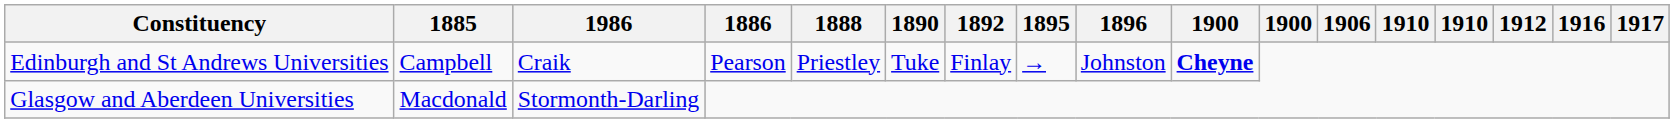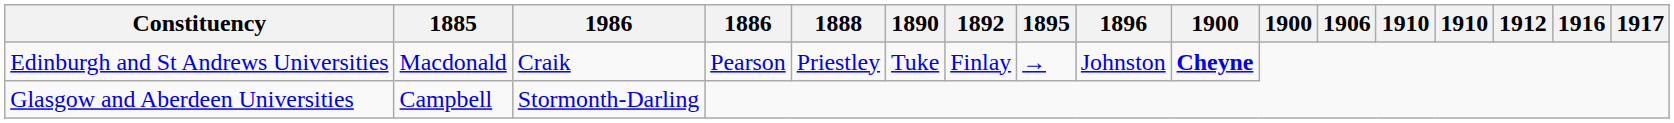 <table class=wikitable sortable>
 <tr>
 <th>Constituency</th>
 <th>1885</th>
 <th>1986</th>
 <th>1886</th>
 <th>1888</th>
 <th>1890</th>
 <th>1892</th>
 <th>1895</th>
 <th>1896</th>
 <th>1900</th>
 <th>1900</th>
 <th>1906</th>
 <th>1910</th>
 <th>1910</th>
 <th>1912</th>
 <th>1916</th>
 <th>1917</th>
 </tr>
 <tr>
 <td><a href='#'>Edinburgh and St Andrews Universities</a></td>
-<td bgcolor=><a href='#'>Campbell</a></td>
+<td bgcolor=><a href='#'>Macdonald</a></td>
 <td bgcolor=><a href='#'>Craik</a></td>
 <td bgcolor=><a href='#'>Pearson</a></td>
 <td bgcolor=><a href='#'>Priestley</a></td>
 <td bgcolor=><a href='#'>Tuke</a></td>
 <td bgcolor=><a href='#'>Finlay</a></td>
 <td bgcolor=><a href='#'>→</a></td>
 <td bgcolor=><a href='#'>Johnston</a></td>
 <td bgcolor=><strong><a href='#'>Cheyne</a></strong></td>
 </tr>
 <tr>
 <td><a href='#'>Glasgow and Aberdeen Universities</a></td>
-<td bgcolor=><a href='#'>Macdonald</a></td>
+<td bgcolor=><a href='#'>Campbell</a></td>
 <td bgcolor=><a href='#'>Stormonth-Darling</a></td>
 </tr>
 </table>
